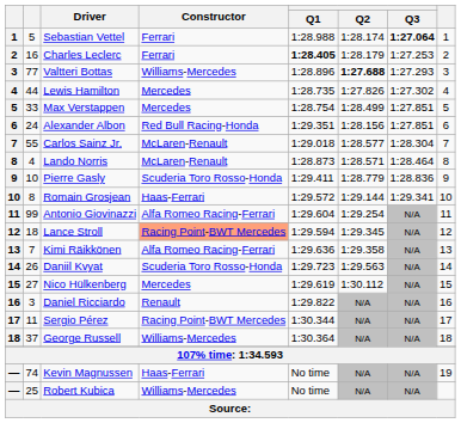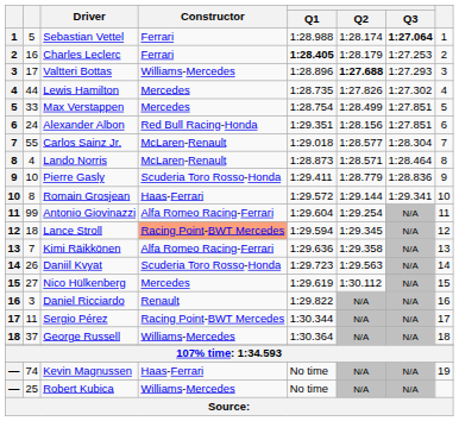 <table class="wikitable sortable" style="font-size:85%">
 <tr>
 <th rowspan="2"></th>
 <th rowspan="2"></th>
 <th rowspan="2">Driver</th>
 <th rowspan="2">Constructor</th>
 <th colspan="3"></th>
 <th rowspan="2"></th>
 </tr>
 <tr>
 <th>Q1</th>
 <th>Q2</th>
 <th>Q3</th>
 </tr>
 <tr>
 <th>1</th>
 <td align="center">5</td>
 <td data-sort-value="VET"> <a href='#'>Sebastian Vettel</a></td>
 <td><a href='#'>Ferrari</a></td>
 <td>1:28.988</td>
 <td>1:28.174</td>
 <td><strong>1:27.064</strong></td>
 <td align="center">1</td>
 </tr>
 <tr>
 <th>2</th>
 <td align="center">16</td>
 <td data-sort-value="LEC"> <a href='#'>Charles Leclerc</a></td>
 <td><a href='#'>Ferrari</a></td>
 <td><strong>1:28.405</strong></td>
 <td>1:28.179</td>
 <td>1:27.253</td>
 <td align="center">2</td>
 </tr>
 <tr>
 <th>3</th>
-<td align="center">77</td>
+<td align="center">17</td>
 <td data-sort-value="BOT"> <a href='#'>Valtteri Bottas</a></td>
 <td><a href='#'>Williams</a>-<a href='#'>Mercedes</a></td>
 <td>1:28.896</td>
 <td><strong>1:27.688</strong></td>
 <td>1:27.293</td>
 <td align="center">3</td>
 </tr>
 <tr>
 <th>4</th>
 <td align="center">44</td>
 <td data-sort-value="HAM"> <a href='#'>Lewis Hamilton</a></td>
 <td><a href='#'>Mercedes</a></td>
 <td>1:28.735</td>
 <td>1:27.826</td>
 <td>1:27.302</td>
 <td align="center">4</td>
 </tr>
 <tr>
 <th>5</th>
 <td align="center">33</td>
 <td data-sort-value="VER" nowrap> <a href='#'>Max Verstappen</a></td>
 <td><a href='#'>Mercedes</a></td>
 <td>1:28.754</td>
 <td>1:28.499</td>
 <td data-sort-value="1:27.850">1:27.851</td>
 <td align="center">5</td>
 </tr>
 <tr>
 <th>6</th>
 <td align="center">24</td>
 <td data-sort-value="ALB"> <a href='#'>Alexander Albon</a></td>
 <td><a href='#'>Red Bull Racing</a>-<a href='#'>Honda</a></td>
 <td>1:29.351</td>
 <td>1:28.156</td>
 <td>1:27.851</td>
 <td align="center">6</td>
 </tr>
 <tr>
 <th>7</th>
 <td align="center">55</td>
 <td data-sort-value="SAI"> <a href='#'>Carlos Sainz Jr.</a></td>
 <td><a href='#'>McLaren</a>-<a href='#'>Renault</a></td>
 <td>1:29.018</td>
 <td>1:28.577</td>
 <td>1:28.304</td>
 <td align="center">7</td>
 </tr>
 <tr>
 <th>8</th>
 <td align="center">4</td>
 <td data-sort-value="NOR"> <a href='#'>Lando Norris</a></td>
 <td><a href='#'>McLaren</a>-<a href='#'>Renault</a></td>
 <td>1:28.873</td>
 <td>1:28.571</td>
 <td>1:28.464</td>
 <td align="center">8</td>
 </tr>
 <tr>
 <th>9</th>
 <td align="center">10</td>
 <td data-sort-value="GAS"> <a href='#'>Pierre Gasly</a></td>
 <td nowrap><a href='#'>Scuderia Toro Rosso</a>-<a href='#'>Honda</a></td>
 <td>1:29.411</td>
 <td>1:28.779</td>
 <td>1:28.836</td>
 <td align="center">9</td>
 </tr>
 <tr>
 <th>10</th>
 <td align="center">8</td>
 <td data-sort-value="GRO"> <a href='#'>Romain Grosjean</a></td>
 <td><a href='#'>Haas</a>-<a href='#'>Ferrari</a></td>
 <td>1:29.572</td>
 <td>1:29.144</td>
 <td>1:29.341</td>
 <td align="center">10</td>
 </tr>
 <tr>
 <th>11</th>
 <td align="center">99</td>
 <td data-sort-value="GIO" nowrap> <a href='#'>Antonio Giovinazzi</a></td>
 <td><a href='#'>Alfa Romeo Racing</a>-<a href='#'>Ferrari</a></td>
 <td>1:29.604</td>
 <td>1:29.254</td>
 <td align="center" style="background: silver" data-sort-value="11"><small>N/A</small></td>
 <td align="center">11</td>
 </tr>
 <tr>
 <th>12</th>
 <td align="center">18</td>
 <td data-sort-value="STR"> <a href='#'>Lance Stroll</a></td>
 <td nowrap style="background: lightsalmon;"><a href='#'>Racing Point</a>-<a href='#'>BWT Mercedes</a></td>
 <td>1:29.594</td>
 <td>1:29.345</td>
 <td align="center" style="background: silver" data-sort-value="12"><small>N/A</small></td>
 <td align="center">12</td>
 </tr>
 <tr>
 <th>13</th>
 <td align="center">7</td>
 <td data-sort-value="RAI"> <a href='#'>Kimi Räikkönen</a></td>
 <td><a href='#'>Alfa Romeo Racing</a>-<a href='#'>Ferrari</a></td>
 <td>1:29.636</td>
 <td>1:29.358</td>
 <td align="center" style="background: silver" data-sort-value="13"><small>N/A</small></td>
 <td align="center">13</td>
 </tr>
 <tr>
 <th>14</th>
 <td align="center">26</td>
 <td data-sort-value="KVY"> <a href='#'>Daniil Kvyat</a></td>
 <td><a href='#'>Scuderia Toro Rosso</a>-<a href='#'>Honda</a></td>
 <td>1:29.723</td>
 <td>1:29.563</td>
 <td align="center" style="background: silver" data-sort-value="14"><small>N/A</small></td>
 <td align="center">14</td>
 </tr>
 <tr>
 <th>15</th>
 <td align="center">27</td>
 <td data-sort-value="HUL"> <a href='#'>Nico Hülkenberg</a></td>
 <td><a href='#'>Mercedes</a></td>
 <td>1:29.619</td>
 <td>1:30.112</td>
 <td align="center" style="background: silver" data-sort-value="15"><small>N/A</small></td>
 <td align="center">15</td>
 </tr>
 <tr>
 <th>16</th>
 <td align="center">3</td>
 <td data-sort-value="RIC"> <a href='#'>Daniel Ricciardo</a></td>
 <td><a href='#'>Renault</a></td>
 <td>1:29.822</td>
 <td align="center" style="background: silver" data-sort-value="16"><small>N/A</small></td>
 <td align="center" style="background: silver" data-sort-value="16"><small>N/A</small></td>
 <td align="center">16</td>
 </tr>
 <tr>
 <th>17</th>
 <td align="center">11</td>
 <td data-sort-value="PER"> <a href='#'>Sergio Pérez</a></td>
 <td><a href='#'>Racing Point</a>-<a href='#'>BWT Mercedes</a></td>
 <td>1:30.344</td>
 <td align="center" style="background: silver" data-sort-value="17"><small>N/A</small></td>
 <td align="center" style="background: silver" data-sort-value="17"><small>N/A</small></td>
 <td align="center">17</td>
 </tr>
 <tr>
 <th>18</th>
 <td align="center">37</td>
 <td data-sort-value="RUS"> <a href='#'>George Russell</a></td>
 <td><a href='#'>Williams</a>-<a href='#'>Mercedes</a></td>
 <td>1:30.364</td>
 <td align="center" style="background: silver" data-sort-value="18"><small>N/A</small></td>
 <td align="center" style="background: silver" data-sort-value="18"><small>N/A</small></td>
 <td align="center">18</td>
 </tr>
 <tr>
 </tr>
 <tr class="sortbottom">
 <th colspan="8" data-sort-value="999"><a href='#'>107% time</a>: 1:34.593</th>
 </tr>
 <tr>
 <th data-sort-value="19">—</th>
 <td align="center">74</td>
 <td data-sort-value="MAG" nowrap> <a href='#'>Kevin Magnussen</a></td>
 <td><a href='#'>Haas</a>-<a href='#'>Ferrari</a></td>
 <td>No time</td>
 <td style="background: silver" align="center" data-sort-value="19"><small>N/A</small></td>
 <td style="background: silver" align="center" data-sort-value="19"><small>N/A</small></td>
 <td align="center">19</td>
 </tr>
 <tr>
 <th data-sort-value="20">—</th>
 <td align="center">25</td>
 <td data-sort-value="KUB"> <a href='#'>Robert Kubica</a></td>
 <td><a href='#'>Williams</a>-<a href='#'>Mercedes</a></td>
 <td>No time</td>
 <td style="background: silver" align="center" data-sort-value="20"><small>N/A</small></td>
 <td style="background: silver" align="center" data-sort-value="20"><small>N/A</small></td>
 <td align="center" data-sort-value="20"></td>
 </tr>
 <tr>
 <th colspan="8">Source:</th>
 </tr>
 </table>
